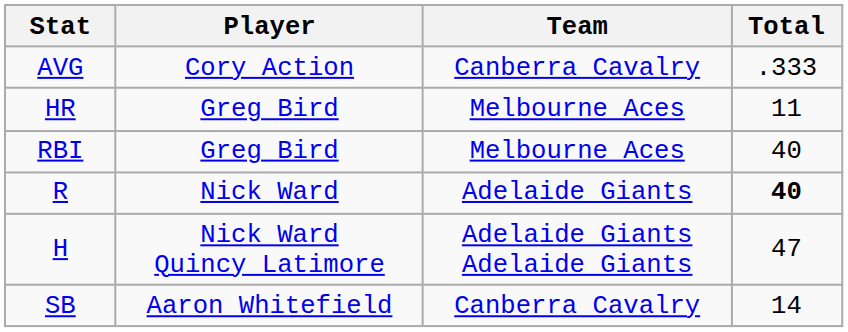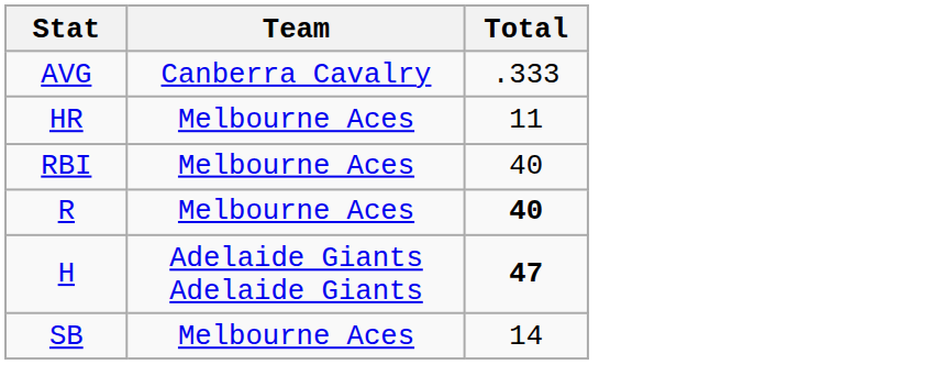 <table class="wikitable" style="text-align:center;">
 <tr>
 <th scope="col" width=50>Stat</th>
-<th scope="col" width=150>Player</th>
 <th scope="col" width=150>Team</th>
 <th scope="col" width=50>Total</th>
 </tr>
 <tr>
 <td><a href='#'>AVG</a></td>
-<td><a href='#'>Cory Action</a></td>
 <td><a href='#'>Canberra Cavalry</a></td>
 <td>.333</td>
 </tr>
 <tr>
 <td><a href='#'>HR</a></td>
-<td><a href='#'>Greg Bird</a></td>
 <td><a href='#'>Melbourne Aces</a></td>
 <td>11</td>
 </tr>
 <tr>
 <td><a href='#'>RBI</a></td>
-<td><a href='#'>Greg Bird</a></td>
 <td><a href='#'>Melbourne Aces</a></td>
 <td>40</td>
 </tr>
 <tr>
 <td><a href='#'>R</a></td>
-<td><a href='#'>Nick Ward</a></td>
-<td><a href='#'>Adelaide Giants</a></td>
+<td><a href='#'>Melbourne Aces</a></td>
 <td><strong>40</strong></td>
 </tr>
 <tr>
 <td><a href='#'>H</a></td>
-<td><a href='#'>Nick Ward</a><br> <a href='#'>Quincy Latimore</a></td>
 <td><a href='#'>Adelaide Giants</a><br> <a href='#'>Adelaide Giants</a></td>
-<td>47</td>
+<td><strong>47</strong></td>
 </tr>
 <tr>
 <td><a href='#'>SB</a></td>
-<td><a href='#'>Aaron Whitefield</a></td>
-<td><a href='#'>Canberra Cavalry</a></td>
+<td><a href='#'>Melbourne Aces</a></td>
 <td>14</td>
 </tr>
 </table>
